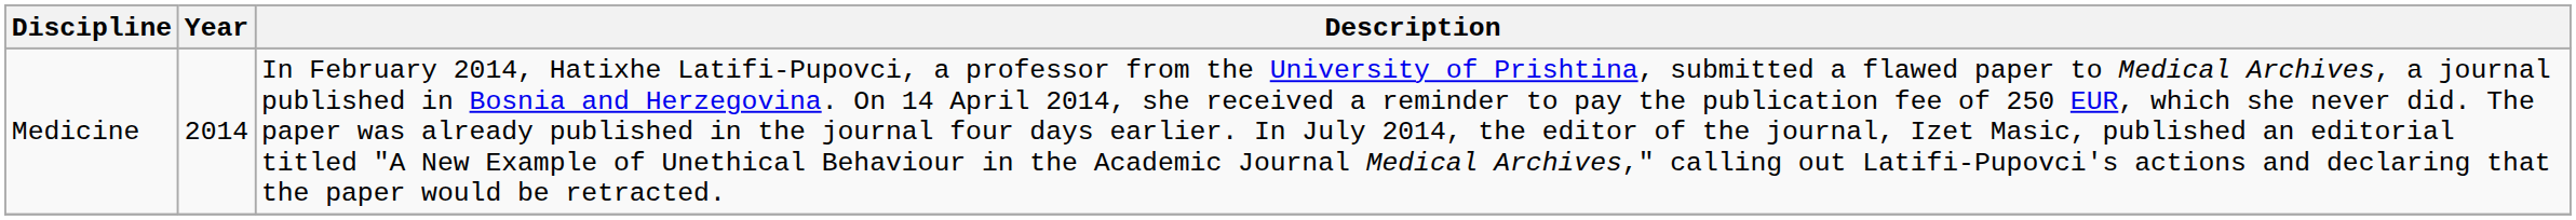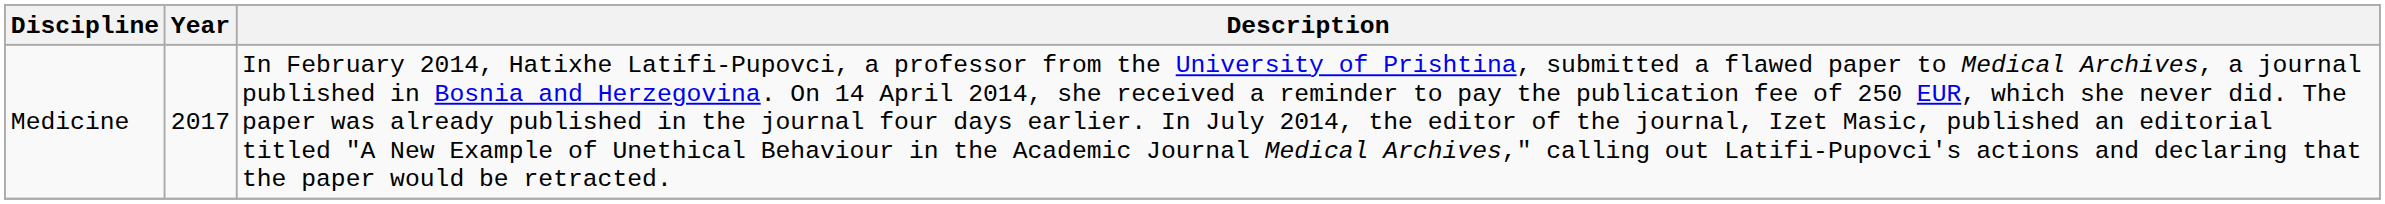 <table class="wikitable sortable">
 <tr>
 <th>Discipline</th>
 <th>Year</th>
 <th>Description</th>
 </tr>
 <tr>
 <td>Medicine</td>
-<td>2014</td>
+<td>2017</td>
 <td>In February 2014, Hatixhe Latifi-Pupovci, a professor from the <a href='#'>University of Prishtina</a>, submitted a flawed paper to <em>Medical Archives</em>, a journal published in <a href='#'>Bosnia and Herzegovina</a>. On 14 April 2014, she received a reminder to pay the publication fee of 250 <a href='#'>EUR</a>, which she never did. The paper was already published in the journal four days earlier. In July 2014, the editor of the journal, Izet Masic, published an editorial titled "A New Example of Unethical Behaviour in the Academic Journal <em>Medical Archives</em>," calling out Latifi-Pupovci's actions and declaring that the paper would be retracted.</td>
 </tr>
 <tr>
 </tr>
 </table>
